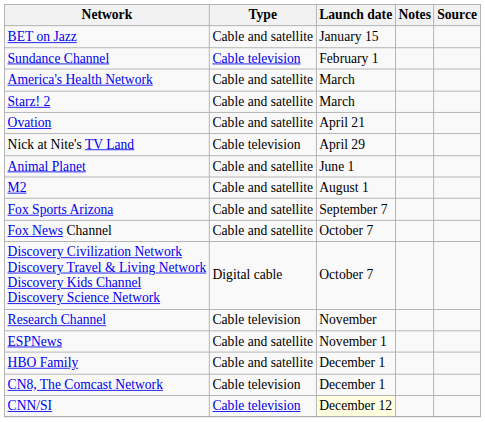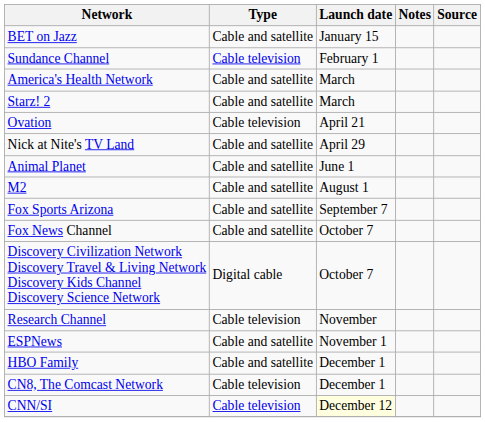 <table class="wikitable sortable">
 <tr>
 <th>Network</th>
 <th>Type</th>
 <th>Launch date</th>
 <th>Notes</th>
 <th>Source</th>
 </tr>
 <tr>
 <td><a href='#'>BET on Jazz</a></td>
 <td>Cable and satellite</td>
 <td>January 15</td>
 <td></td>
 <td></td>
 </tr>
 <tr>
 <td><a href='#'>Sundance Channel</a></td>
 <td><a href='#'>Cable television</a></td>
 <td>February 1</td>
 <td></td>
 <td></td>
 </tr>
 <tr>
 <td><a href='#'>America's Health Network</a></td>
 <td>Cable and satellite</td>
 <td>March</td>
 <td></td>
 <td></td>
 </tr>
 <tr>
 <td><a href='#'>Starz! 2</a></td>
 <td>Cable and satellite</td>
 <td>March</td>
 <td></td>
 <td></td>
 </tr>
 <tr>
 <td><a href='#'>Ovation</a></td>
-<td>Cable and satellite</td>
+<td>Cable television</td>
 <td>April 21</td>
 <td></td>
 <td></td>
 </tr>
 <tr>
 <td>Nick at Nite's <a href='#'>TV Land</a></td>
-<td>Cable television</td>
+<td>Cable and satellite</td>
 <td>April 29</td>
 <td></td>
 <td></td>
 </tr>
 <tr>
 <td><a href='#'>Animal Planet</a></td>
 <td>Cable and satellite</td>
 <td>June 1</td>
 <td></td>
 <td></td>
 </tr>
 <tr>
 <td><a href='#'>M2</a></td>
 <td>Cable and satellite</td>
 <td>August 1</td>
 <td></td>
 <td></td>
 </tr>
 <tr>
 <td><a href='#'>Fox Sports Arizona</a></td>
 <td>Cable and satellite</td>
 <td>September 7</td>
 <td></td>
 <td></td>
 </tr>
 <tr>
 <td><a href='#'>Fox News</a> Channel</td>
 <td>Cable and satellite</td>
 <td>October 7</td>
 <td></td>
 <td></td>
 </tr>
 <tr>
 <td><a href='#'>Discovery Civilization Network</a><br><a href='#'>Discovery Travel & Living Network</a><br><a href='#'>Discovery Kids Channel</a><br><a href='#'>Discovery Science Network</a></td>
 <td>Digital cable</td>
 <td>October 7</td>
 <td></td>
 <td></td>
 </tr>
 <tr>
 <td><a href='#'>Research Channel</a></td>
 <td>Cable television</td>
 <td>November</td>
 <td></td>
 <td></td>
 </tr>
 <tr>
 <td><a href='#'>ESPNews</a></td>
 <td>Cable and satellite</td>
 <td>November 1</td>
 <td></td>
 <td></td>
 </tr>
 <tr>
 <td><a href='#'>HBO Family</a></td>
 <td>Cable and satellite</td>
 <td>December 1</td>
 <td></td>
 <td></td>
 </tr>
 <tr>
 <td><a href='#'>CN8, The Comcast Network</a></td>
 <td>Cable television</td>
 <td>December 1</td>
 <td></td>
 <td></td>
 </tr>
 <tr>
 <td><a href='#'>CNN/SI</a></td>
 <td><a href='#'>Cable television</a></td>
 <td style="background: lightyellow;">December 12</td>
 <td></td>
 <td></td>
 </tr>
 <tr>
 </tr>
 </table>
